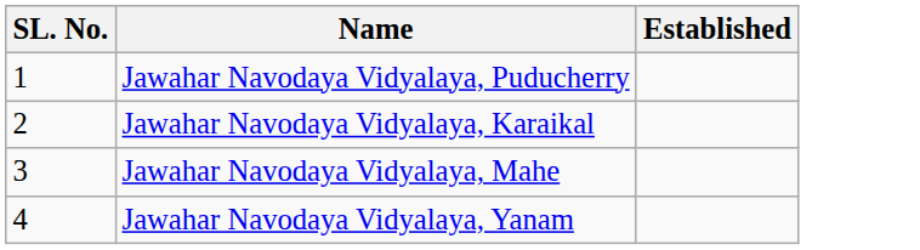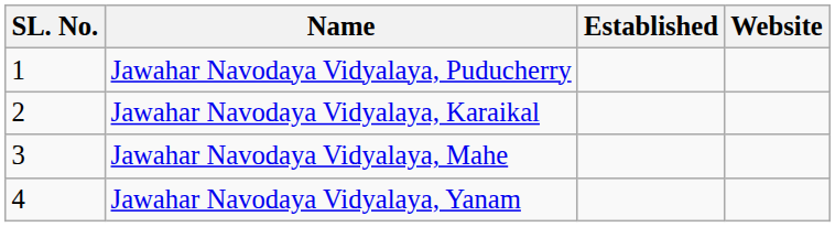 <table class="wikitable sortable mw-collapsible">
 <tr>
 <th>SL. No.</th>
 <th>Name</th>
 <th>Established</th>
+<th>Website</th>
 </tr>
 <tr>
 <td>1</td>
 <td><a href='#'>Jawahar Navodaya Vidyalaya, Puducherry</a></td>
+<td></td>
 <td></td>
 </tr>
 <tr>
 <td>2</td>
 <td><a href='#'>Jawahar Navodaya Vidyalaya, Karaikal</a></td>
 <td></td>
+<td></td>
 </tr>
 <tr>
 <td>3</td>
 <td><a href='#'>Jawahar Navodaya Vidyalaya, Mahe</a></td>
+<td></td>
 <td></td>
 </tr>
 <tr>
 <td>4</td>
 <td><a href='#'>Jawahar Navodaya Vidyalaya, Yanam</a></td>
 <td></td>
+<td></td>
 </tr>
 </table>
